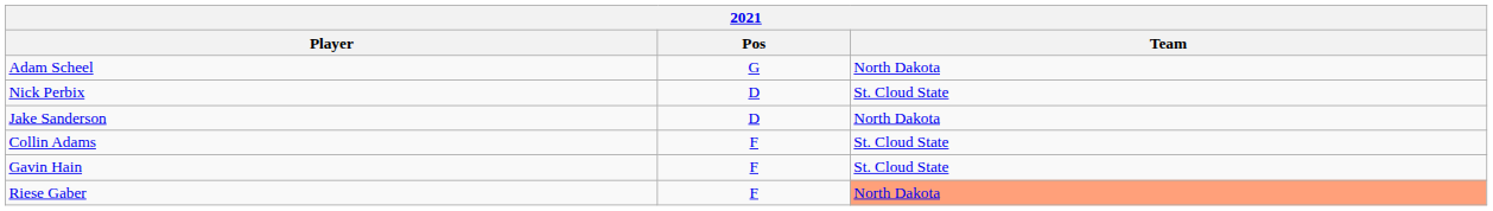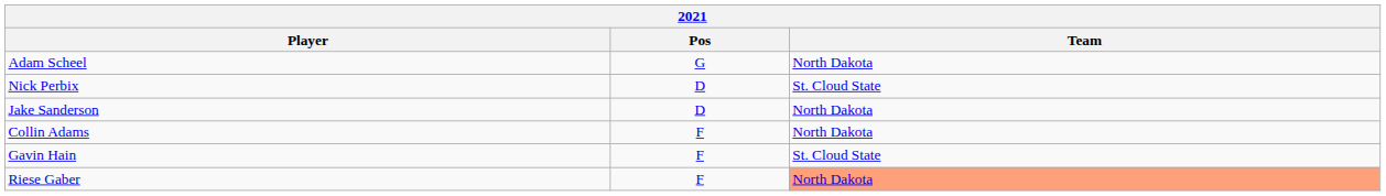 <table class="wikitable" width=95%>
 <tr>
 <th colspan=3><a href='#'>2021</a></th>
 </tr>
 <tr>
 <th>Player</th>
 <th>Pos</th>
 <th>Team</th>
 </tr>
 <tr>
 <td><a href='#'>Adam Scheel</a></td>
 <td style="text-align:center;"><a href='#'>G</a></td>
 <td><a href='#'>North Dakota</a></td>
 </tr>
 <tr>
 <td><a href='#'>Nick Perbix</a></td>
 <td style="text-align:center;"><a href='#'>D</a></td>
 <td><a href='#'>St. Cloud State</a></td>
 </tr>
 <tr>
 <td><a href='#'>Jake Sanderson</a></td>
 <td style="text-align:center;"><a href='#'>D</a></td>
 <td><a href='#'>North Dakota</a></td>
 </tr>
 <tr>
 <td><a href='#'>Collin Adams</a></td>
 <td style="text-align:center;"><a href='#'>F</a></td>
-<td><a href='#'>St. Cloud State</a></td>
+<td><a href='#'>North Dakota</a></td>
 </tr>
 <tr>
 <td><a href='#'>Gavin Hain</a></td>
 <td style="text-align:center;"><a href='#'>F</a></td>
 <td><a href='#'>St. Cloud State</a></td>
 </tr>
 <tr>
 <td><a href='#'>Riese Gaber</a></td>
 <td style="text-align:center;"><a href='#'>F</a></td>
 <td style="background: lightsalmon;"><a href='#'>North Dakota</a></td>
 </tr>
 </table>
